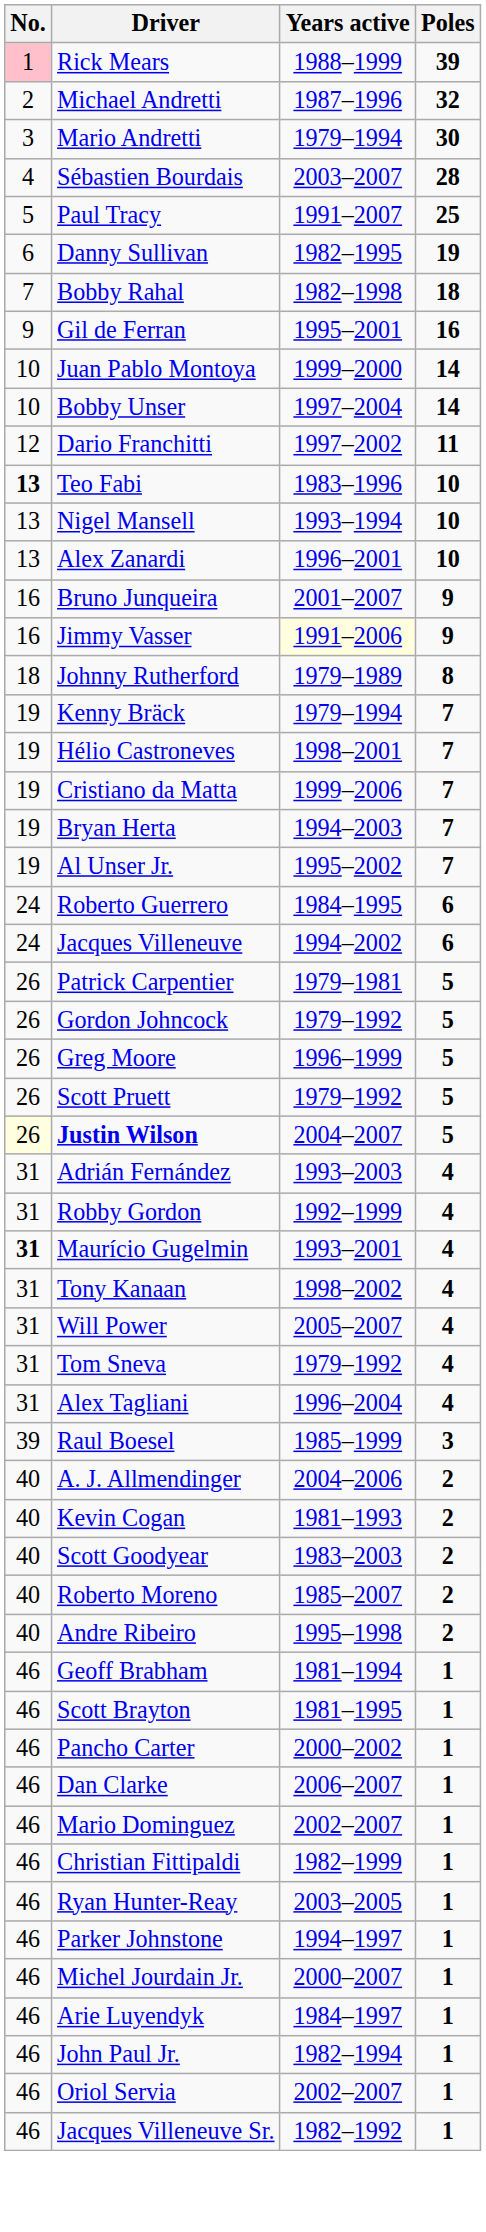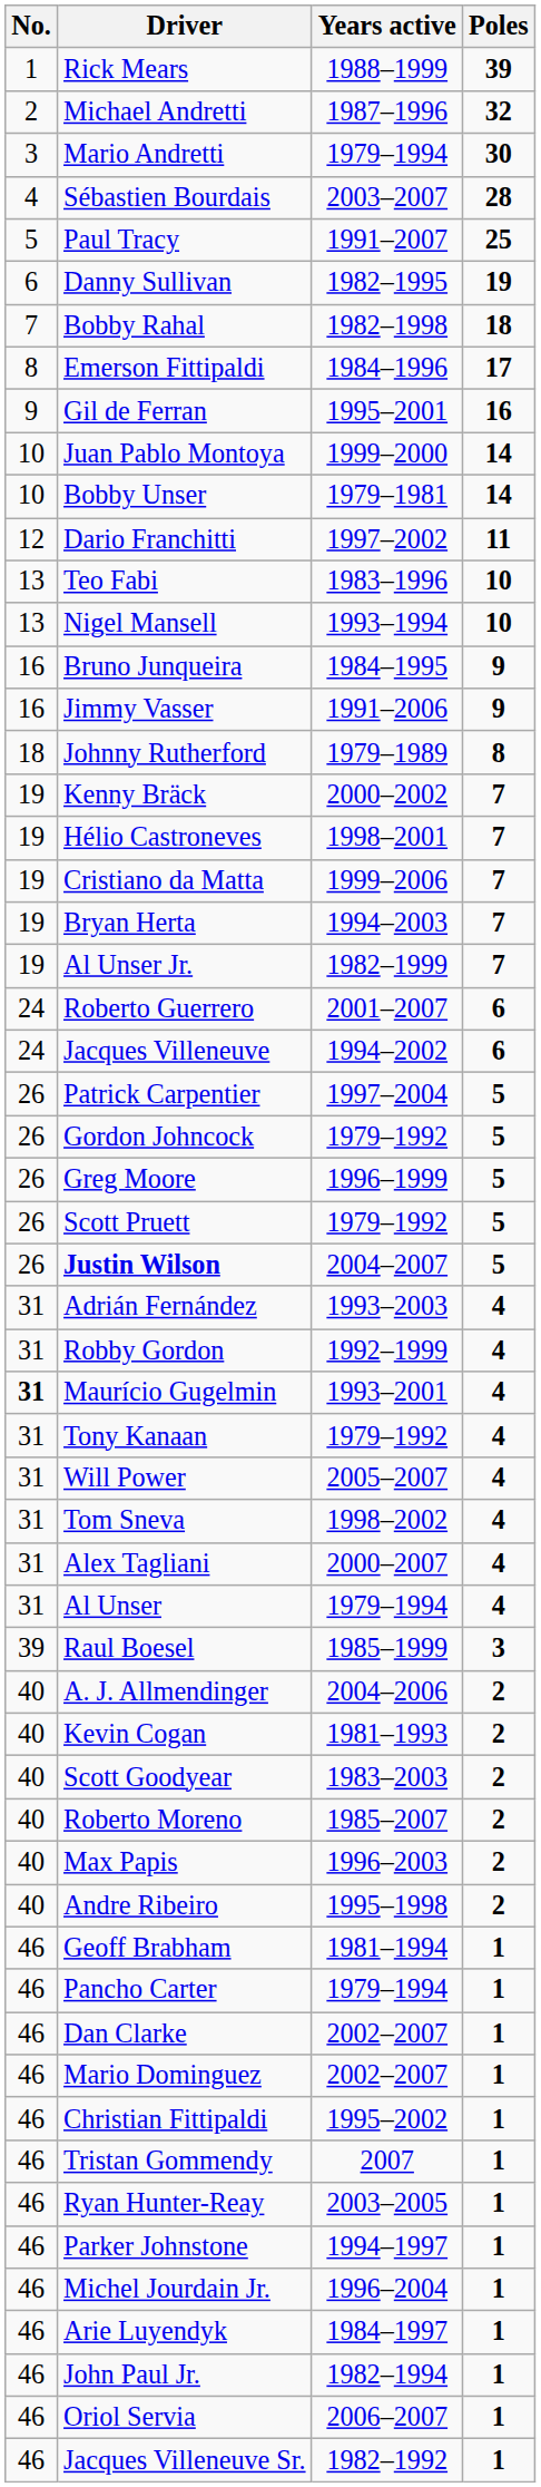 <table class="wikitable">
 <tr>
 <th>No.</th>
 <th>Driver</th>
 <th>Years active</th>
 <th>Poles</th>
 </tr>
 <tr>
-<td align="center" style="background: pink;">1</td>
+<td align="center">1</td>
 <td> <a href='#'>Rick Mears</a></td>
 <td align="center"><a href='#'>1988</a>–<a href='#'>1999</a></td>
 <td align="center"><strong>39</strong></td>
 </tr>
 <tr>
 <td align="center">2</td>
 <td> <a href='#'>Michael Andretti</a></td>
 <td align="center"><a href='#'>1987</a>–<a href='#'>1996</a></td>
 <td align="center"><strong>32</strong></td>
 </tr>
 <tr>
 <td align="center">3</td>
 <td> <a href='#'>Mario Andretti</a></td>
 <td align="center"><a href='#'>1979</a>–<a href='#'>1994</a></td>
 <td align="center"><strong>30</strong></td>
 </tr>
 <tr>
 <td align="center">4</td>
 <td> <a href='#'>Sébastien Bourdais</a></td>
 <td align="center"><a href='#'>2003</a>–<a href='#'>2007</a></td>
 <td align="center"><strong>28</strong></td>
 </tr>
 <tr>
 <td align="center">5</td>
 <td> <a href='#'>Paul Tracy</a></td>
 <td align="center"><a href='#'>1991</a>–<a href='#'>2007</a></td>
 <td align="center"><strong>25</strong></td>
 </tr>
 <tr>
 <td align="center">6</td>
 <td> <a href='#'>Danny Sullivan</a></td>
 <td align="center"><a href='#'>1982</a>–<a href='#'>1995</a></td>
 <td align="center"><strong>19</strong></td>
 </tr>
 <tr>
 <td align="center">7</td>
 <td> <a href='#'>Bobby Rahal</a></td>
 <td align="center"><a href='#'>1982</a>–<a href='#'>1998</a></td>
 <td align="center"><strong>18</strong></td>
 </tr>
 <tr>
+<td align="center">8</td>
+<td> <a href='#'>Emerson Fittipaldi</a></td>
+<td align="center"><a href='#'>1984</a>–<a href='#'>1996</a></td>
+<td align="center"><strong>17</strong></td>
+</tr>
+<tr>
 <td align="center">9</td>
 <td> <a href='#'>Gil de Ferran</a></td>
 <td align="center"><a href='#'>1995</a>–<a href='#'>2001</a></td>
 <td align="center"><strong>16</strong></td>
 </tr>
 <tr>
 <td align="center">10</td>
 <td> <a href='#'>Juan Pablo Montoya</a></td>
 <td align="center"><a href='#'>1999</a>–<a href='#'>2000</a></td>
 <td align="center"><strong>14</strong></td>
 </tr>
 <tr>
 <td align="center">10</td>
 <td> <a href='#'>Bobby Unser</a></td>
-<td align="center"><a href='#'>1997</a>–<a href='#'>2004</a></td>
+<td align="center"><a href='#'>1979</a>–<a href='#'>1981</a></td>
 <td align="center"><strong>14</strong></td>
 </tr>
 <tr>
 <td align="center">12</td>
 <td> <a href='#'>Dario Franchitti</a></td>
 <td align="center"><a href='#'>1997</a>–<a href='#'>2002</a></td>
 <td align="center"><strong>11</strong></td>
 </tr>
 <tr>
-<td align="center"><strong>13</strong></td>
+<td align="center">13</td>
 <td> <a href='#'>Teo Fabi</a></td>
 <td align="center"><a href='#'>1983</a>–<a href='#'>1996</a></td>
 <td align="center"><strong>10</strong></td>
 </tr>
 <tr>
 <td align="center">13</td>
 <td> <a href='#'>Nigel Mansell</a></td>
 <td align="center"><a href='#'>1993</a>–<a href='#'>1994</a></td>
 <td align="center"><strong>10</strong></td>
 </tr>
 <tr>
-<td align="center">13</td>
-<td> <a href='#'>Alex Zanardi</a></td>
-<td align="center"><a href='#'>1996</a>–<a href='#'>2001</a></td>
-<td align="center"><strong>10</strong></td>
-</tr>
-<tr>
 <td align="center">16</td>
 <td> <a href='#'>Bruno Junqueira</a></td>
-<td align="center"><a href='#'>2001</a>–<a href='#'>2007</a></td>
+<td align="center"><a href='#'>1984</a>–<a href='#'>1995</a></td>
 <td align="center"><strong>9</strong></td>
 </tr>
 <tr>
 <td align="center">16</td>
 <td> <a href='#'>Jimmy Vasser</a></td>
-<td align="center" style="background: lightyellow;"><a href='#'>1991</a>–<a href='#'>2006</a></td>
+<td align="center"><a href='#'>1991</a>–<a href='#'>2006</a></td>
 <td align="center"><strong>9</strong></td>
 </tr>
 <tr>
 <td align="center">18</td>
 <td> <a href='#'>Johnny Rutherford</a></td>
 <td align="center"><a href='#'>1979</a>–<a href='#'>1989</a></td>
 <td align="center"><strong>8</strong></td>
 </tr>
 <tr>
 <td align="center">19</td>
 <td> <a href='#'>Kenny Bräck</a></td>
-<td align="center"><a href='#'>1979</a>–<a href='#'>1994</a></td>
+<td align="center"><a href='#'>2000</a>–<a href='#'>2002</a></td>
 <td align="center"><strong>7</strong></td>
 </tr>
 <tr>
 <td align="center">19</td>
 <td> <a href='#'>Hélio Castroneves</a></td>
 <td align="center"><a href='#'>1998</a>–<a href='#'>2001</a></td>
 <td align="center"><strong>7</strong></td>
 </tr>
 <tr>
 <td align="center">19</td>
 <td> <a href='#'>Cristiano da Matta</a></td>
 <td align="center"><a href='#'>1999</a>–<a href='#'>2006</a></td>
 <td align="center"><strong>7</strong></td>
 </tr>
 <tr>
 <td align="center">19</td>
 <td> <a href='#'>Bryan Herta</a></td>
 <td align="center"><a href='#'>1994</a>–<a href='#'>2003</a></td>
 <td align="center"><strong>7</strong></td>
 </tr>
 <tr>
 <td align="center">19</td>
 <td> <a href='#'>Al Unser Jr.</a></td>
-<td align="center"><a href='#'>1995</a>–<a href='#'>2002</a></td>
+<td align="center"><a href='#'>1982</a>–<a href='#'>1999</a></td>
 <td align="center"><strong>7</strong></td>
 </tr>
 <tr>
 <td align="center">24</td>
 <td> <a href='#'>Roberto Guerrero</a></td>
-<td align="center"><a href='#'>1984</a>–<a href='#'>1995</a></td>
+<td align="center"><a href='#'>2001</a>–<a href='#'>2007</a></td>
 <td align="center"><strong>6</strong></td>
 </tr>
 <tr>
 <td align="center">24</td>
 <td> <a href='#'>Jacques Villeneuve</a></td>
 <td align="center"><a href='#'>1994</a>–<a href='#'>2002</a></td>
 <td align="center"><strong>6</strong></td>
 </tr>
 <tr>
 <td align="center">26</td>
 <td> <a href='#'>Patrick Carpentier</a></td>
-<td align="center"><a href='#'>1979</a>–<a href='#'>1981</a></td>
+<td align="center"><a href='#'>1997</a>–<a href='#'>2004</a></td>
 <td align="center"><strong>5</strong></td>
 </tr>
 <tr>
 <td align="center">26</td>
 <td> <a href='#'>Gordon Johncock</a></td>
 <td align="center"><a href='#'>1979</a>–<a href='#'>1992</a></td>
 <td align="center"><strong>5</strong></td>
 </tr>
 <tr>
 <td align="center">26</td>
 <td> <a href='#'>Greg Moore</a></td>
 <td align="center"><a href='#'>1996</a>–<a href='#'>1999</a></td>
 <td align="center"><strong>5</strong></td>
 </tr>
 <tr>
 <td align="center">26</td>
 <td> <a href='#'>Scott Pruett</a></td>
 <td align="center"><a href='#'>1979</a>–<a href='#'>1992</a></td>
 <td align="center"><strong>5</strong></td>
 </tr>
 <tr>
-<td align="center" style="background: lightyellow;">26</td>
+<td align="center">26</td>
 <td> <strong><a href='#'>Justin Wilson</a></strong></td>
 <td align="center"><a href='#'>2004</a>–<a href='#'>2007</a></td>
 <td align="center"><strong>5</strong></td>
 </tr>
 <tr>
 <td align="center">31</td>
 <td> <a href='#'>Adrián Fernández</a></td>
 <td align="center"><a href='#'>1993</a>–<a href='#'>2003</a></td>
 <td align="center"><strong>4</strong></td>
 </tr>
 <tr>
 <td align="center">31</td>
 <td> <a href='#'>Robby Gordon</a></td>
 <td align="center"><a href='#'>1992</a>–<a href='#'>1999</a></td>
 <td align="center"><strong>4</strong></td>
 </tr>
 <tr>
 <td align="center"><strong>31</strong></td>
 <td> <a href='#'>Maurício Gugelmin</a></td>
 <td align="center"><a href='#'>1993</a>–<a href='#'>2001</a></td>
 <td align="center"><strong>4</strong></td>
 </tr>
 <tr>
 <td align="center">31</td>
 <td> <a href='#'>Tony Kanaan</a></td>
-<td align="center"><a href='#'>1998</a>–<a href='#'>2002</a></td>
+<td align="center"><a href='#'>1979</a>–<a href='#'>1992</a></td>
 <td align="center"><strong>4</strong></td>
 </tr>
 <tr>
 <td align="center">31</td>
 <td> <a href='#'>Will Power</a></td>
 <td align="center"><a href='#'>2005</a>–<a href='#'>2007</a></td>
 <td align="center"><strong>4</strong></td>
 </tr>
 <tr>
 <td align="center">31</td>
 <td> <a href='#'>Tom Sneva</a></td>
-<td align="center"><a href='#'>1979</a>–<a href='#'>1992</a></td>
+<td align="center"><a href='#'>1998</a>–<a href='#'>2002</a></td>
 <td align="center"><strong>4</strong></td>
 </tr>
 <tr>
 <td align="center">31</td>
 <td> <a href='#'>Alex Tagliani</a></td>
-<td align="center"><a href='#'>1996</a>–<a href='#'>2004</a></td>
+<td align="center"><a href='#'>2000</a>–<a href='#'>2007</a></td>
+<td align="center"><strong>4</strong></td>
+</tr>
+<tr>
+<td align="center">31</td>
+<td> <a href='#'>Al Unser</a></td>
+<td align="center"><a href='#'>1979</a>–<a href='#'>1994</a></td>
 <td align="center"><strong>4</strong></td>
 </tr>
 <tr>
 <td align="center">39</td>
 <td> <a href='#'>Raul Boesel</a></td>
 <td align="center"><a href='#'>1985</a>–<a href='#'>1999</a></td>
 <td align="center"><strong>3</strong></td>
 </tr>
 <tr>
 <td align="center">40</td>
 <td> <a href='#'>A. J. Allmendinger</a></td>
 <td align="center"><a href='#'>2004</a>–<a href='#'>2006</a></td>
 <td align="center"><strong>2</strong></td>
 </tr>
 <tr>
 <td align="center">40</td>
 <td> <a href='#'>Kevin Cogan</a></td>
 <td align="center"><a href='#'>1981</a>–<a href='#'>1993</a></td>
 <td align="center"><strong>2</strong></td>
 </tr>
 <tr>
 <td align="center">40</td>
 <td> <a href='#'>Scott Goodyear</a></td>
 <td align="center"><a href='#'>1983</a>–<a href='#'>2003</a></td>
 <td align="center"><strong>2</strong></td>
 </tr>
 <tr>
 <td align="center">40</td>
 <td> <a href='#'>Roberto Moreno</a></td>
 <td align="center"><a href='#'>1985</a>–<a href='#'>2007</a></td>
 <td align="center"><strong>2</strong></td>
 </tr>
 <tr>
 <td align="center">40</td>
+<td> <a href='#'>Max Papis</a></td>
+<td align="center"><a href='#'>1996</a>–<a href='#'>2003</a></td>
+<td align="center"><strong>2</strong></td>
+</tr>
+<tr>
+<td align="center">40</td>
 <td> <a href='#'>Andre Ribeiro</a></td>
 <td align="center"><a href='#'>1995</a>–<a href='#'>1998</a></td>
 <td align="center"><strong>2</strong></td>
 </tr>
 <tr>
 <td align="center">46</td>
 <td> <a href='#'>Geoff Brabham</a></td>
 <td align="center"><a href='#'>1981</a>–<a href='#'>1994</a></td>
 <td align="center"><strong>1</strong></td>
 </tr>
 <tr>
 <td align="center">46</td>
-<td> <a href='#'>Scott Brayton</a></td>
-<td align="center"><a href='#'>1981</a>–<a href='#'>1995</a></td>
-<td align="center"><strong>1</strong></td>
-</tr>
-<tr>
-<td align="center">46</td>
 <td> <a href='#'>Pancho Carter</a></td>
-<td align="center"><a href='#'>2000</a>–<a href='#'>2002</a></td>
+<td align="center"><a href='#'>1979</a>–<a href='#'>1994</a></td>
 <td align="center"><strong>1</strong></td>
 </tr>
 <tr>
 <td align="center">46</td>
 <td> <a href='#'>Dan Clarke</a></td>
-<td align="center"><a href='#'>2006</a>–<a href='#'>2007</a></td>
+<td align="center"><a href='#'>2002</a>–<a href='#'>2007</a></td>
 <td align="center"><strong>1</strong></td>
 </tr>
 <tr>
 <td align="center">46</td>
 <td> <a href='#'>Mario Dominguez</a></td>
 <td align="center"><a href='#'>2002</a>–<a href='#'>2007</a></td>
 <td align="center"><strong>1</strong></td>
 </tr>
 <tr>
 <td align="center">46</td>
 <td> <a href='#'>Christian Fittipaldi</a></td>
-<td align="center"><a href='#'>1982</a>–<a href='#'>1999</a></td>
+<td align="center"><a href='#'>1995</a>–<a href='#'>2002</a></td>
+<td align="center"><strong>1</strong></td>
+</tr>
+<tr>
+<td align="center">46</td>
+<td> <a href='#'>Tristan Gommendy</a></td>
+<td align="center"><a href='#'>2007</a></td>
 <td align="center"><strong>1</strong></td>
 </tr>
 <tr>
 <td align="center">46</td>
 <td> <a href='#'>Ryan Hunter-Reay</a></td>
 <td align="center"><a href='#'>2003</a>–<a href='#'>2005</a></td>
 <td align="center"><strong>1</strong></td>
 </tr>
 <tr>
 <td align="center">46</td>
 <td> <a href='#'>Parker Johnstone</a></td>
 <td align="center"><a href='#'>1994</a>–<a href='#'>1997</a></td>
 <td align="center"><strong>1</strong></td>
 </tr>
 <tr>
 <td align="center">46</td>
 <td> <a href='#'>Michel Jourdain Jr.</a></td>
-<td align="center"><a href='#'>2000</a>–<a href='#'>2007</a></td>
+<td align="center"><a href='#'>1996</a>–<a href='#'>2004</a></td>
 <td align="center"><strong>1</strong></td>
 </tr>
 <tr>
 <td align="center">46</td>
 <td> <a href='#'>Arie Luyendyk</a></td>
 <td align="center"><a href='#'>1984</a>–<a href='#'>1997</a></td>
 <td align="center"><strong>1</strong></td>
 </tr>
 <tr>
 <td align="center">46</td>
 <td> <a href='#'>John Paul Jr.</a></td>
 <td align="center"><a href='#'>1982</a>–<a href='#'>1994</a></td>
 <td align="center"><strong>1</strong></td>
 </tr>
 <tr>
 <td align="center">46</td>
 <td> <a href='#'>Oriol Servia</a></td>
-<td align="center"><a href='#'>2002</a>–<a href='#'>2007</a></td>
+<td align="center"><a href='#'>2006</a>–<a href='#'>2007</a></td>
 <td align="center"><strong>1</strong></td>
 </tr>
 <tr>
 <td align="center">46</td>
 <td> <a href='#'>Jacques Villeneuve Sr.</a></td>
 <td align="center"><a href='#'>1982</a>–<a href='#'>1992</a></td>
 <td align="center"><strong>1</strong></td>
 </tr>
 </table>
